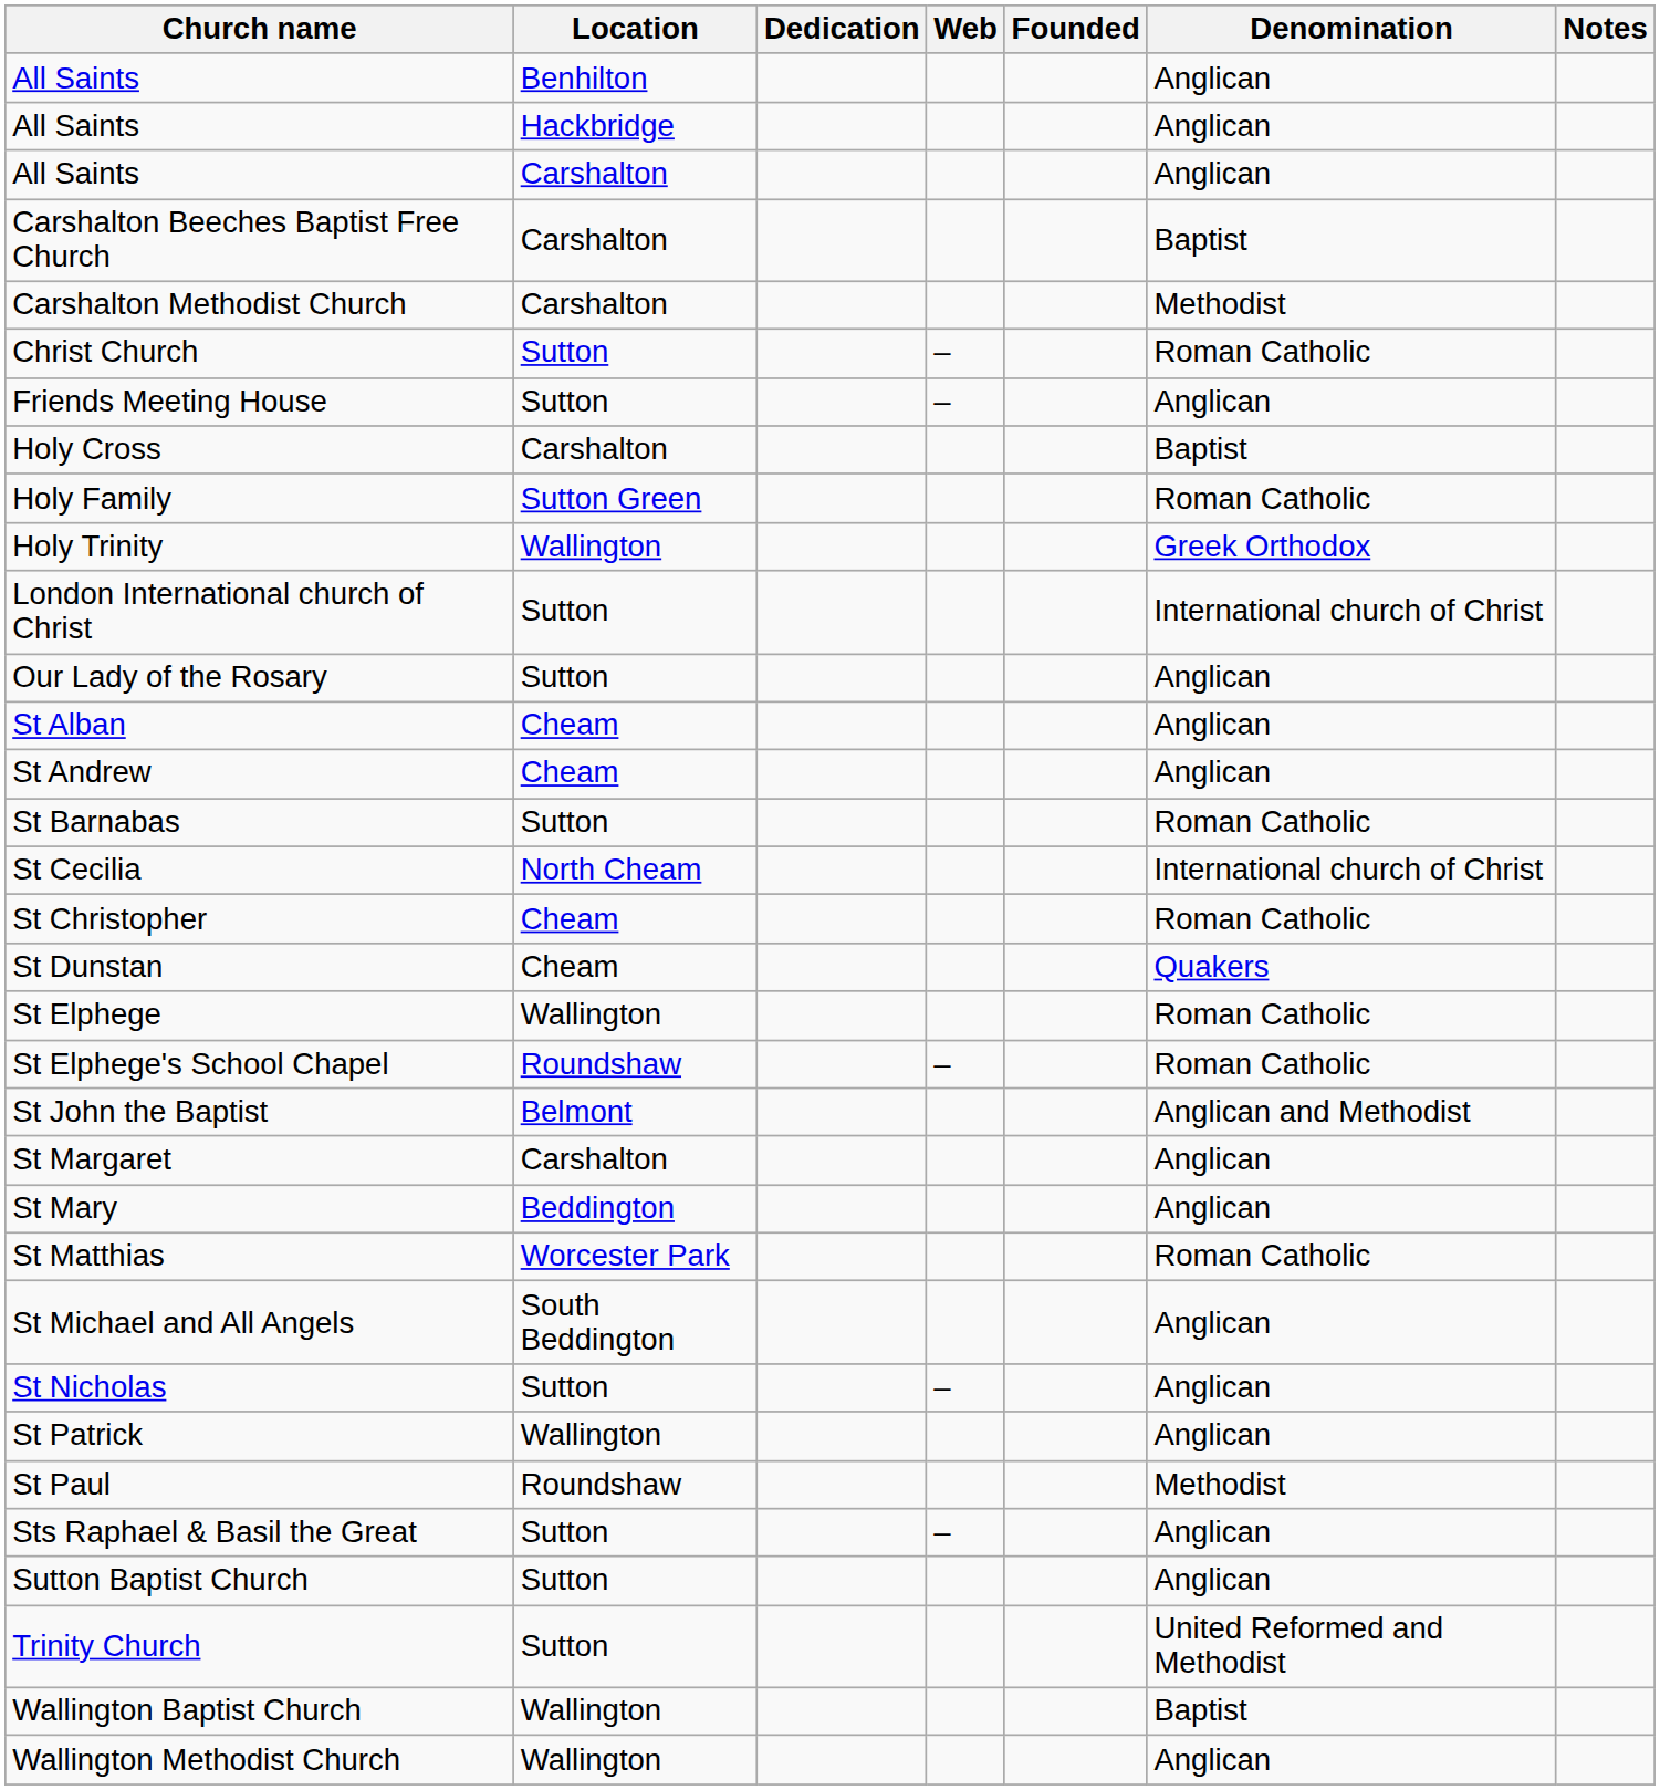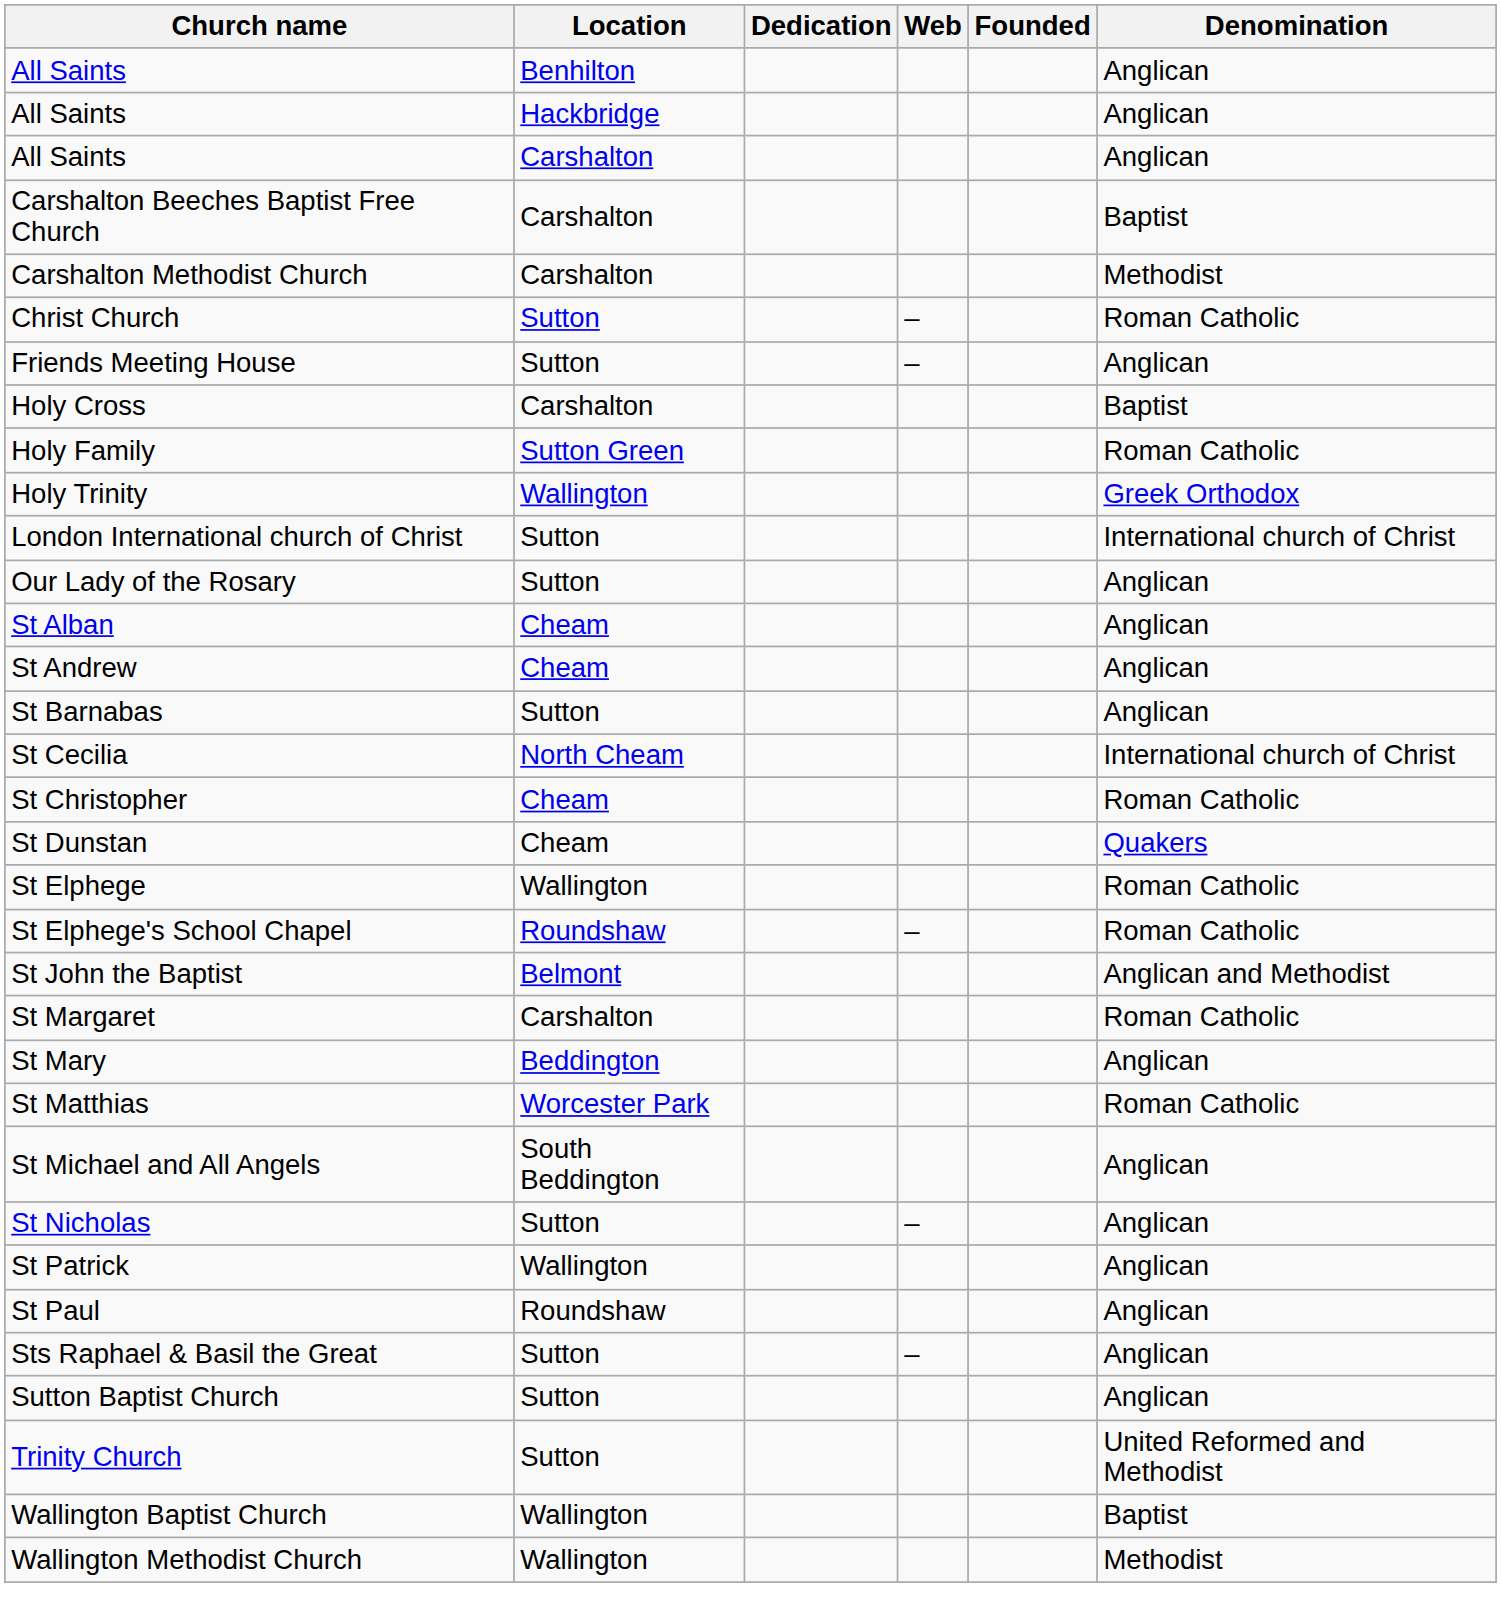 <table class="wikitable sortable">
 <tr>
 <th>Church name</th>
 <th>Location</th>
 <th>Dedication</th>
 <th>Web</th>
 <th>Founded</th>
 <th>Denomination</th>
-<th>Notes</th>
 </tr>
 <tr>
 <td><a href='#'>All Saints</a></td>
 <td><a href='#'>Benhilton</a></td>
 <td></td>
 <td></td>
 <td></td>
 <td>Anglican</td>
-<td></td>
 </tr>
 <tr>
 <td>All Saints</td>
 <td><a href='#'>Hackbridge</a></td>
 <td></td>
 <td></td>
 <td></td>
 <td>Anglican</td>
-<td></td>
 </tr>
 <tr>
 <td>All Saints</td>
 <td><a href='#'>Carshalton</a></td>
 <td></td>
 <td></td>
 <td></td>
 <td>Anglican</td>
-<td></td>
 </tr>
 <tr>
 <td>Carshalton Beeches Baptist Free Church</td>
 <td>Carshalton</td>
 <td></td>
 <td></td>
 <td></td>
 <td>Baptist</td>
-<td></td>
 </tr>
 <tr>
 <td>Carshalton Methodist Church</td>
 <td>Carshalton</td>
 <td></td>
 <td></td>
 <td></td>
 <td>Methodist</td>
-<td></td>
 </tr>
 <tr>
 <td>Christ Church</td>
 <td><a href='#'>Sutton</a></td>
 <td></td>
 <td>–</td>
 <td></td>
 <td>Roman Catholic</td>
-<td></td>
 </tr>
 <tr>
 <td>Friends Meeting House</td>
 <td>Sutton</td>
 <td></td>
 <td>–</td>
 <td></td>
 <td>Anglican</td>
-<td></td>
 </tr>
 <tr>
 <td>Holy Cross</td>
 <td>Carshalton</td>
 <td></td>
 <td> </td>
 <td></td>
 <td>Baptist</td>
-<td></td>
 </tr>
 <tr>
 <td>Holy Family</td>
 <td><a href='#'>Sutton Green</a></td>
 <td></td>
 <td></td>
 <td></td>
 <td>Roman Catholic</td>
-<td></td>
 </tr>
 <tr>
 <td>Holy Trinity</td>
 <td><a href='#'>Wallington</a></td>
 <td></td>
 <td></td>
 <td></td>
 <td><a href='#'>Greek Orthodox</a></td>
-<td></td>
 </tr>
 <tr>
 <td>London International church of Christ</td>
 <td>Sutton</td>
 <td></td>
 <td></td>
 <td></td>
 <td>International church of Christ</td>
-<td></td>
 </tr>
 <tr>
 <td>Our Lady of the Rosary</td>
 <td>Sutton</td>
 <td></td>
 <td></td>
 <td></td>
 <td>Anglican</td>
-<td></td>
 </tr>
 <tr>
 <td><a href='#'>St Alban</a></td>
 <td><a href='#'>Cheam</a></td>
 <td></td>
 <td></td>
 <td></td>
 <td>Anglican</td>
-<td></td>
 </tr>
 <tr>
 <td>St Andrew</td>
 <td><a href='#'>Cheam</a></td>
 <td></td>
 <td></td>
 <td></td>
 <td>Anglican</td>
-<td></td>
 </tr>
 <tr>
 <td>St Barnabas</td>
 <td>Sutton</td>
 <td></td>
 <td></td>
 <td></td>
-<td>Roman Catholic</td>
-<td></td>
+<td>Anglican</td>
 </tr>
 <tr>
 <td>St Cecilia</td>
 <td><a href='#'>North Cheam</a></td>
 <td></td>
 <td></td>
 <td></td>
 <td>International church of Christ</td>
-<td></td>
 </tr>
 <tr>
 <td>St Christopher</td>
 <td><a href='#'>Cheam</a></td>
 <td></td>
 <td></td>
 <td></td>
 <td>Roman Catholic</td>
-<td></td>
 </tr>
 <tr>
 <td>St Dunstan</td>
 <td>Cheam</td>
 <td></td>
 <td></td>
 <td></td>
 <td><a href='#'>Quakers</a></td>
-<td></td>
 </tr>
 <tr>
 <td>St Elphege</td>
 <td>Wallington</td>
 <td></td>
 <td></td>
 <td></td>
 <td>Roman Catholic</td>
-<td></td>
 </tr>
 <tr>
 <td>St Elphege's School Chapel</td>
 <td><a href='#'>Roundshaw</a></td>
 <td></td>
 <td>–</td>
 <td></td>
 <td>Roman Catholic</td>
-<td></td>
 </tr>
 <tr>
 <td>St John the Baptist</td>
 <td><a href='#'>Belmont</a></td>
 <td></td>
 <td></td>
 <td></td>
 <td>Anglican and Methodist</td>
-<td></td>
 </tr>
 <tr>
 <td>St Margaret</td>
 <td>Carshalton</td>
 <td></td>
 <td></td>
 <td></td>
-<td>Anglican</td>
-<td></td>
+<td>Roman Catholic</td>
 </tr>
 <tr>
 <td>St Mary</td>
 <td><a href='#'>Beddington</a></td>
 <td></td>
 <td></td>
 <td></td>
 <td>Anglican</td>
-<td></td>
 </tr>
 <tr>
 <td>St Matthias</td>
 <td><a href='#'>Worcester Park</a></td>
 <td></td>
 <td></td>
 <td></td>
 <td>Roman Catholic</td>
-<td></td>
 </tr>
 <tr>
 <td>St Michael and All Angels</td>
 <td>South Beddington</td>
 <td></td>
 <td> </td>
 <td></td>
 <td>Anglican</td>
-<td></td>
 </tr>
 <tr>
 <td><a href='#'>St Nicholas</a></td>
 <td>Sutton</td>
 <td></td>
 <td>–</td>
 <td></td>
 <td>Anglican</td>
-<td></td>
 </tr>
 <tr>
 <td>St Patrick</td>
 <td>Wallington</td>
 <td></td>
 <td></td>
 <td></td>
 <td>Anglican</td>
-<td></td>
 </tr>
 <tr>
 <td>St Paul</td>
 <td>Roundshaw</td>
 <td></td>
 <td> </td>
 <td></td>
-<td>Methodist</td>
-<td></td>
+<td>Anglican</td>
 </tr>
 <tr>
 <td>Sts Raphael & Basil the Great</td>
 <td>Sutton</td>
 <td></td>
 <td>–</td>
 <td></td>
 <td>Anglican</td>
-<td></td>
 </tr>
 <tr>
 <td>Sutton Baptist Church</td>
 <td>Sutton</td>
 <td></td>
 <td></td>
 <td></td>
 <td>Anglican</td>
-<td></td>
 </tr>
 <tr>
 <td><a href='#'>Trinity Church</a></td>
 <td>Sutton</td>
 <td></td>
 <td></td>
 <td></td>
 <td>United Reformed and Methodist</td>
-<td></td>
 </tr>
 <tr>
 <td>Wallington Baptist Church</td>
 <td>Wallington</td>
 <td></td>
 <td></td>
 <td></td>
 <td>Baptist</td>
-<td></td>
 </tr>
 <tr>
 <td>Wallington Methodist Church</td>
 <td>Wallington</td>
 <td></td>
 <td></td>
 <td></td>
-<td>Anglican</td>
-<td></td>
+<td>Methodist</td>
 </tr>
 </table>
